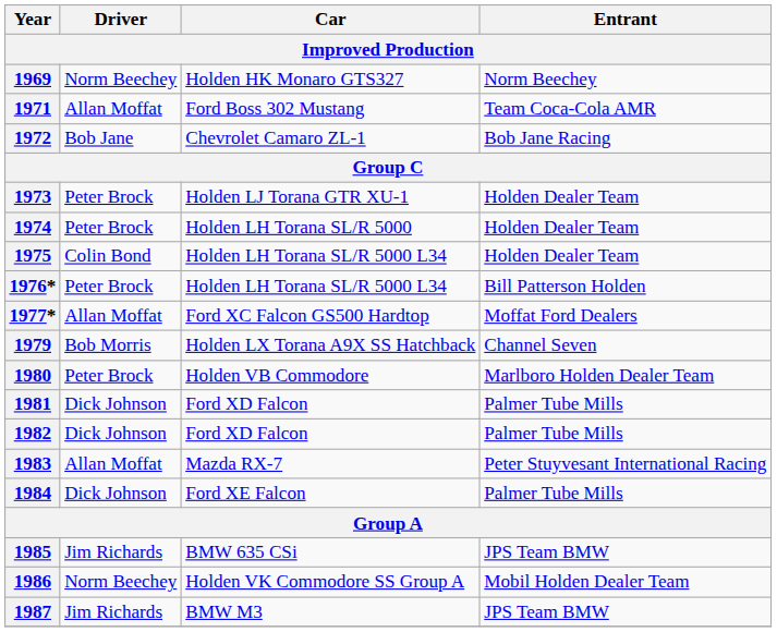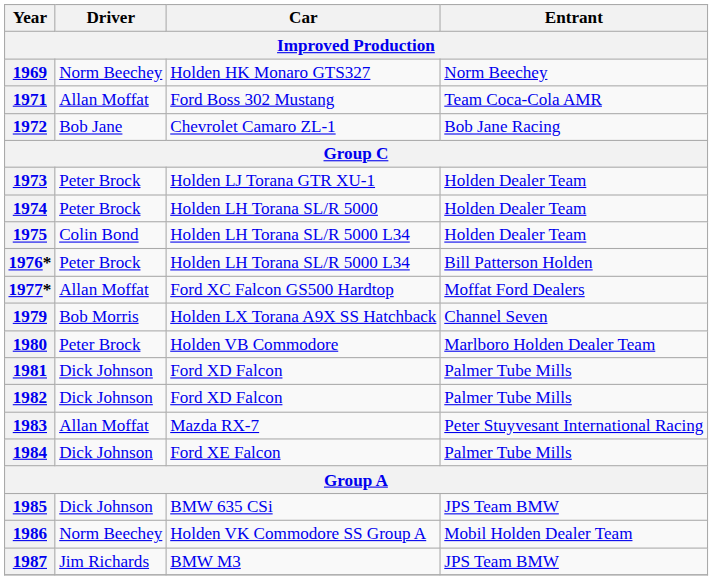 <table class="wikitable">
 <tr style="font-weight:bold">
 <th>Year</th>
 <th>Driver</th>
 <th>Car</th>
 <th>Entrant</th>
 </tr>
 <tr>
 <th colspan=5><a href='#'>Improved Production</a></th>
 </tr>
 <tr>
 <th><a href='#'>1969</a></th>
 <td> <a href='#'>Norm Beechey</a></td>
 <td><a href='#'>Holden HK Monaro GTS327</a></td>
 <td><a href='#'>Norm Beechey</a></td>
 </tr>
 <tr>
 <th><a href='#'>1971</a></th>
 <td> <a href='#'>Allan Moffat</a></td>
 <td><a href='#'>Ford Boss 302 Mustang</a></td>
 <td><a href='#'>Team Coca-Cola AMR</a></td>
 </tr>
 <tr>
 <th><a href='#'>1972</a></th>
 <td> <a href='#'>Bob Jane</a></td>
 <td><a href='#'>Chevrolet Camaro ZL-1</a></td>
 <td><a href='#'>Bob Jane Racing</a></td>
 </tr>
 <tr>
 <th colspan=5><a href='#'>Group C</a></th>
 </tr>
 <tr>
 <th><a href='#'>1973</a></th>
 <td> <a href='#'>Peter Brock</a></td>
 <td><a href='#'>Holden LJ Torana GTR XU-1</a></td>
 <td><a href='#'>Holden Dealer Team</a></td>
 </tr>
 <tr>
 <th><a href='#'>1974</a></th>
 <td> <a href='#'>Peter Brock</a></td>
 <td><a href='#'>Holden LH Torana SL/R 5000</a></td>
 <td><a href='#'>Holden Dealer Team</a></td>
 </tr>
 <tr>
 <th><a href='#'>1975</a></th>
 <td> <a href='#'>Colin Bond</a></td>
 <td><a href='#'>Holden LH Torana SL/R 5000 L34</a></td>
 <td><a href='#'>Holden Dealer Team</a></td>
 </tr>
 <tr>
 <th><a href='#'>1976</a>*</th>
 <td> <a href='#'>Peter Brock</a></td>
 <td><a href='#'>Holden LH Torana SL/R 5000 L34</a></td>
 <td><a href='#'>Bill Patterson Holden</a></td>
 </tr>
 <tr>
 <th><a href='#'>1977</a>*</th>
 <td> <a href='#'>Allan Moffat</a></td>
 <td><a href='#'>Ford XC Falcon GS500 Hardtop</a></td>
 <td><a href='#'>Moffat Ford Dealers</a></td>
 </tr>
 <tr>
 <th><a href='#'>1979</a></th>
 <td> <a href='#'>Bob Morris</a></td>
 <td><a href='#'>Holden LX Torana A9X SS Hatchback</a></td>
 <td><a href='#'>Channel Seven</a></td>
 </tr>
 <tr>
 <th><a href='#'>1980</a></th>
 <td> <a href='#'>Peter Brock</a></td>
 <td><a href='#'>Holden VB Commodore</a></td>
 <td><a href='#'>Marlboro Holden Dealer Team</a></td>
 </tr>
 <tr>
 <th><a href='#'>1981</a></th>
 <td> <a href='#'>Dick Johnson</a></td>
 <td><a href='#'>Ford XD Falcon</a></td>
 <td><a href='#'>Palmer Tube Mills</a></td>
 </tr>
 <tr>
 <th><a href='#'>1982</a></th>
 <td> <a href='#'>Dick Johnson</a></td>
 <td><a href='#'>Ford XD Falcon</a></td>
 <td><a href='#'>Palmer Tube Mills</a></td>
 </tr>
 <tr>
 <th><a href='#'>1983</a></th>
 <td> <a href='#'>Allan Moffat</a></td>
 <td><a href='#'>Mazda RX-7</a></td>
 <td><a href='#'>Peter Stuyvesant International Racing</a></td>
 </tr>
 <tr>
 <th><a href='#'>1984</a></th>
 <td> <a href='#'>Dick Johnson</a></td>
 <td><a href='#'>Ford XE Falcon</a></td>
 <td><a href='#'>Palmer Tube Mills</a></td>
 </tr>
 <tr>
 <th colspan=5><a href='#'>Group A</a></th>
 </tr>
 <tr>
 <th><a href='#'>1985</a></th>
-<td> <a href='#'>Jim Richards</a></td>
+<td> <a href='#'>Dick Johnson</a></td>
 <td><a href='#'>BMW 635 CSi</a></td>
 <td><a href='#'>JPS Team BMW</a></td>
 </tr>
 <tr>
 <th><a href='#'>1986</a></th>
 <td> <a href='#'>Norm Beechey</a></td>
 <td><a href='#'>Holden VK Commodore SS Group A</a></td>
 <td><a href='#'>Mobil Holden Dealer Team</a></td>
 </tr>
 <tr>
 <th><a href='#'>1987</a></th>
 <td> <a href='#'>Jim Richards</a></td>
 <td><a href='#'>BMW M3</a></td>
 <td><a href='#'>JPS Team BMW</a></td>
 </tr>
 <tr>
 </tr>
 </table>
